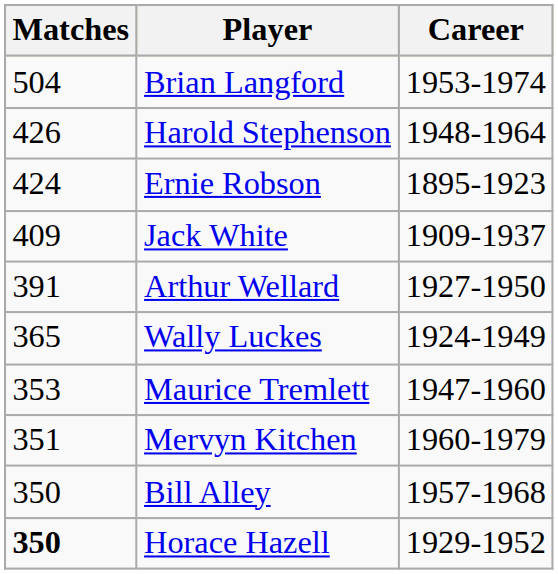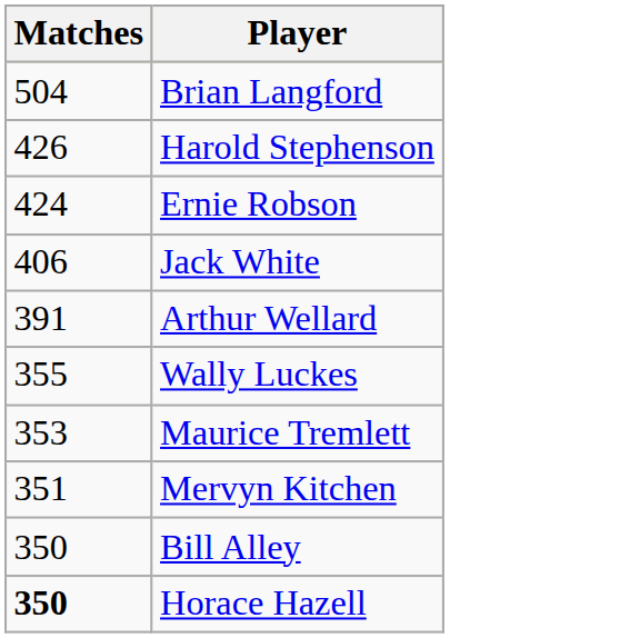 <table class="wikitable">
 <tr style="background:#bdb76b;">
 <th>Matches</th>
 <th>Player</th>
-<th>Career</th>
 </tr>
 <tr>
 <td>504</td>
 <td><a href='#'>Brian Langford</a></td>
-<td>1953-1974</td>
 </tr>
 <tr>
 <td>426</td>
 <td><a href='#'>Harold Stephenson</a></td>
-<td>1948-1964</td>
 </tr>
 <tr>
 <td>424</td>
 <td><a href='#'>Ernie Robson</a></td>
-<td>1895-1923</td>
 </tr>
 <tr>
-<td>409</td>
+<td>406</td>
 <td><a href='#'>Jack White</a></td>
-<td>1909-1937</td>
 </tr>
 <tr>
 <td>391</td>
 <td><a href='#'>Arthur Wellard</a></td>
-<td>1927-1950</td>
 </tr>
 <tr>
-<td>365</td>
+<td>355</td>
 <td><a href='#'>Wally Luckes</a></td>
-<td>1924-1949</td>
 </tr>
 <tr>
 <td>353</td>
 <td><a href='#'>Maurice Tremlett</a></td>
-<td>1947-1960</td>
 </tr>
 <tr>
 <td>351</td>
 <td><a href='#'>Mervyn Kitchen</a></td>
-<td>1960-1979</td>
 </tr>
 <tr>
 <td>350</td>
 <td><a href='#'>Bill Alley</a></td>
-<td>1957-1968</td>
 </tr>
 <tr>
 <td><strong>350</strong></td>
 <td><a href='#'>Horace Hazell</a></td>
-<td>1929-1952</td>
 </tr>
 </table>
